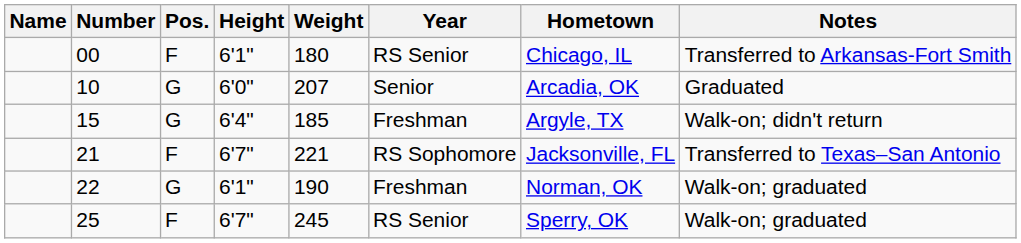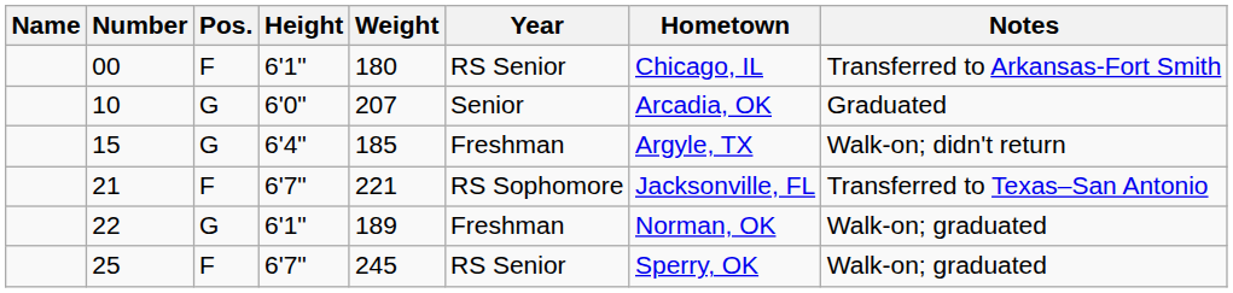 <table class="wikitable sortable" border="1">
 <tr>
 <th>Name</th>
 <th>Number</th>
 <th>Pos.</th>
 <th>Height</th>
 <th>Weight</th>
 <th>Year</th>
 <th>Hometown</th>
 <th class="unsortable">Notes</th>
 </tr>
 <tr>
 <td></td>
 <td>00</td>
 <td>F</td>
 <td>6'1"</td>
 <td>180</td>
 <td>RS Senior</td>
 <td><a href='#'>Chicago, IL</a></td>
 <td>Transferred to <a href='#'>Arkansas-Fort Smith</a></td>
 </tr>
 <tr>
 <td></td>
 <td>10</td>
 <td>G</td>
 <td>6'0"</td>
 <td>207</td>
 <td>Senior</td>
 <td><a href='#'>Arcadia, OK</a></td>
 <td>Graduated</td>
 </tr>
 <tr>
 <td></td>
 <td>15</td>
 <td>G</td>
 <td>6'4"</td>
 <td>185</td>
 <td>Freshman</td>
 <td><a href='#'>Argyle, TX</a></td>
 <td>Walk-on; didn't return</td>
 </tr>
 <tr>
 <td></td>
 <td>21</td>
 <td>F</td>
 <td>6'7"</td>
 <td>221</td>
 <td>RS Sophomore</td>
 <td><a href='#'>Jacksonville, FL</a></td>
 <td>Transferred to <a href='#'>Texas–San Antonio</a></td>
 </tr>
 <tr>
 <td></td>
 <td>22</td>
 <td>G</td>
 <td>6'1"</td>
-<td>190</td>
+<td>189</td>
 <td>Freshman</td>
 <td><a href='#'>Norman, OK</a></td>
 <td>Walk-on; graduated</td>
 </tr>
 <tr>
 <td></td>
 <td>25</td>
 <td>F</td>
 <td>6'7"</td>
 <td>245</td>
 <td>RS Senior</td>
 <td><a href='#'>Sperry, OK</a></td>
 <td>Walk-on; graduated</td>
 </tr>
 </table>
